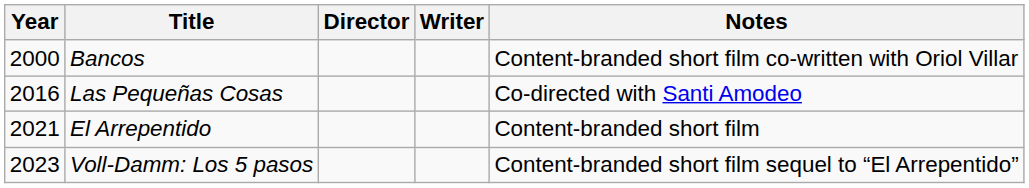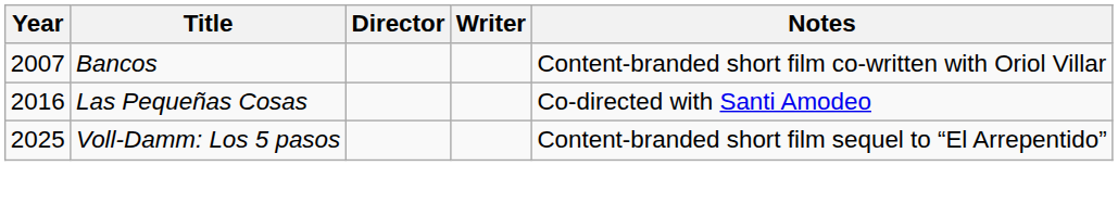 <table class="wikitable sortable">
 <tr>
 <th>Year</th>
 <th>Title</th>
 <th>Director</th>
 <th>Writer</th>
 <th class="unsortable">Notes</th>
 </tr>
 <tr>
-<td>2000</td>
+<td>2007</td>
 <td><em>Bancos</em></td>
 <td></td>
 <td></td>
 <td>Content-branded short film co-written with Oriol Villar</td>
 </tr>
 <tr>
 <td>2016</td>
 <td><em>Las Pequeñas Cosas</em></td>
 <td></td>
 <td></td>
 <td>Co-directed with <a href='#'>Santi Amodeo</a></td>
 </tr>
 <tr>
-<td>2021</td>
-<td><em>El Arrepentido</em></td>
-<td></td>
-<td></td>
-<td>Content-branded short film</td>
-</tr>
-<tr>
-<td>2023</td>
+<td>2025</td>
 <td><em>Voll-Damm: Los 5 pasos</em></td>
 <td></td>
 <td></td>
 <td>Content-branded short film sequel to “El Arrepentido”</td>
 </tr>
 </table>
